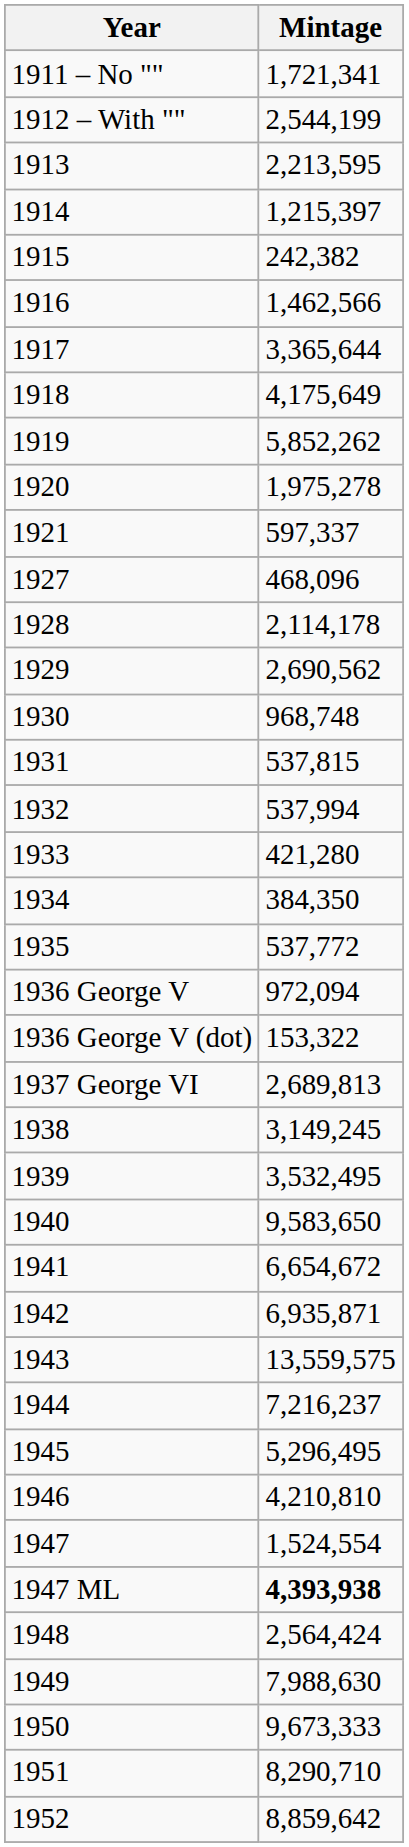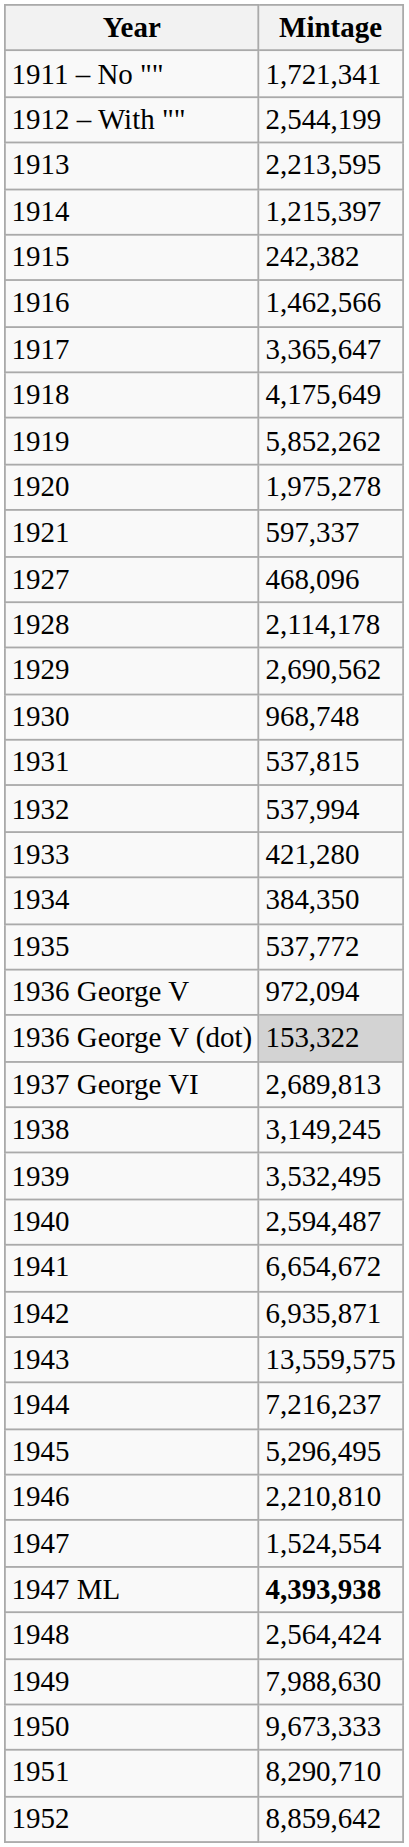 <table class="wikitable sortable">
 <tr>
 <th>Year</th>
 <th>Mintage</th>
 </tr>
 <tr>
 <td>1911 – No ""</td>
 <td>1,721,341</td>
 </tr>
 <tr>
 <td>1912 – With ""</td>
 <td>2,544,199</td>
 </tr>
 <tr>
 <td>1913</td>
 <td>2,213,595</td>
 </tr>
 <tr>
 <td>1914</td>
 <td>1,215,397</td>
 </tr>
 <tr>
 <td>1915</td>
 <td>242,382</td>
 </tr>
 <tr>
 <td>1916</td>
 <td>1,462,566</td>
 </tr>
 <tr>
 <td>1917</td>
-<td>3,365,644</td>
+<td>3,365,647</td>
 </tr>
 <tr>
 <td>1918</td>
 <td>4,175,649</td>
 </tr>
 <tr>
 <td>1919</td>
 <td>5,852,262</td>
 </tr>
 <tr>
 <td>1920</td>
 <td>1,975,278</td>
 </tr>
 <tr>
 <td>1921</td>
 <td>597,337</td>
 </tr>
 <tr>
 <td>1927</td>
 <td>468,096</td>
 </tr>
 <tr>
 <td>1928</td>
 <td>2,114,178</td>
 </tr>
 <tr>
 <td>1929</td>
 <td>2,690,562</td>
 </tr>
 <tr>
 <td>1930</td>
 <td>968,748</td>
 </tr>
 <tr>
 <td>1931</td>
 <td>537,815</td>
 </tr>
 <tr>
 <td>1932</td>
 <td>537,994</td>
 </tr>
 <tr>
 <td>1933</td>
 <td>421,280</td>
 </tr>
 <tr>
 <td>1934</td>
 <td>384,350</td>
 </tr>
 <tr>
 <td>1935</td>
 <td>537,772</td>
 </tr>
 <tr>
 <td>1936 George V</td>
 <td>972,094</td>
 </tr>
 <tr>
 <td>1936 George V (dot)</td>
-<td>153,322</td>
+<td style="background: lightgrey;">153,322</td>
 </tr>
 <tr>
 <td>1937 George VI</td>
 <td>2,689,813</td>
 </tr>
 <tr>
 <td>1938</td>
 <td>3,149,245</td>
 </tr>
 <tr>
 <td>1939</td>
 <td>3,532,495</td>
 </tr>
 <tr>
 <td>1940</td>
-<td>9,583,650</td>
+<td>2,594,487</td>
 </tr>
 <tr>
 <td>1941</td>
 <td>6,654,672</td>
 </tr>
 <tr>
 <td>1942</td>
 <td>6,935,871</td>
 </tr>
 <tr>
 <td>1943</td>
 <td>13,559,575</td>
 </tr>
 <tr>
 <td>1944</td>
 <td>7,216,237</td>
 </tr>
 <tr>
 <td>1945</td>
 <td>5,296,495</td>
 </tr>
 <tr>
 <td>1946</td>
-<td>4,210,810</td>
+<td>2,210,810</td>
 </tr>
 <tr>
 <td>1947</td>
 <td>1,524,554</td>
 </tr>
 <tr>
 <td>1947 ML</td>
 <td><strong>4,393,938</strong></td>
 </tr>
 <tr>
 <td>1948</td>
 <td>2,564,424</td>
 </tr>
 <tr>
 <td>1949</td>
 <td>7,988,630</td>
 </tr>
 <tr>
 <td>1950</td>
 <td>9,673,333</td>
 </tr>
 <tr>
 <td>1951</td>
 <td>8,290,710</td>
 </tr>
 <tr>
 <td>1952</td>
 <td>8,859,642</td>
 </tr>
 </table>
